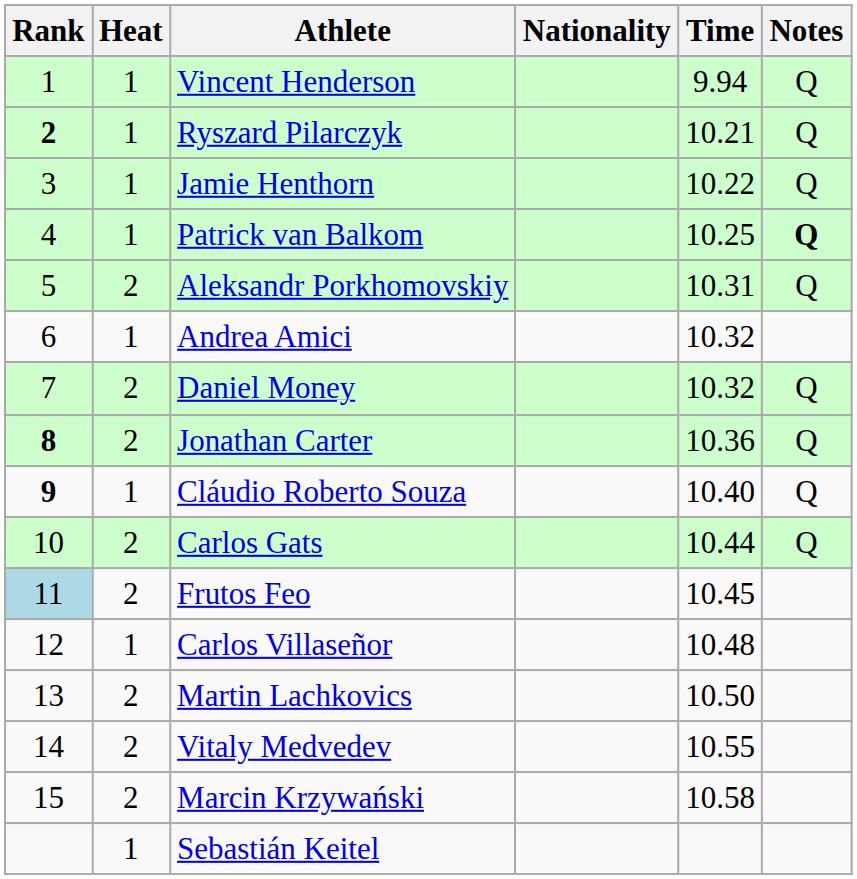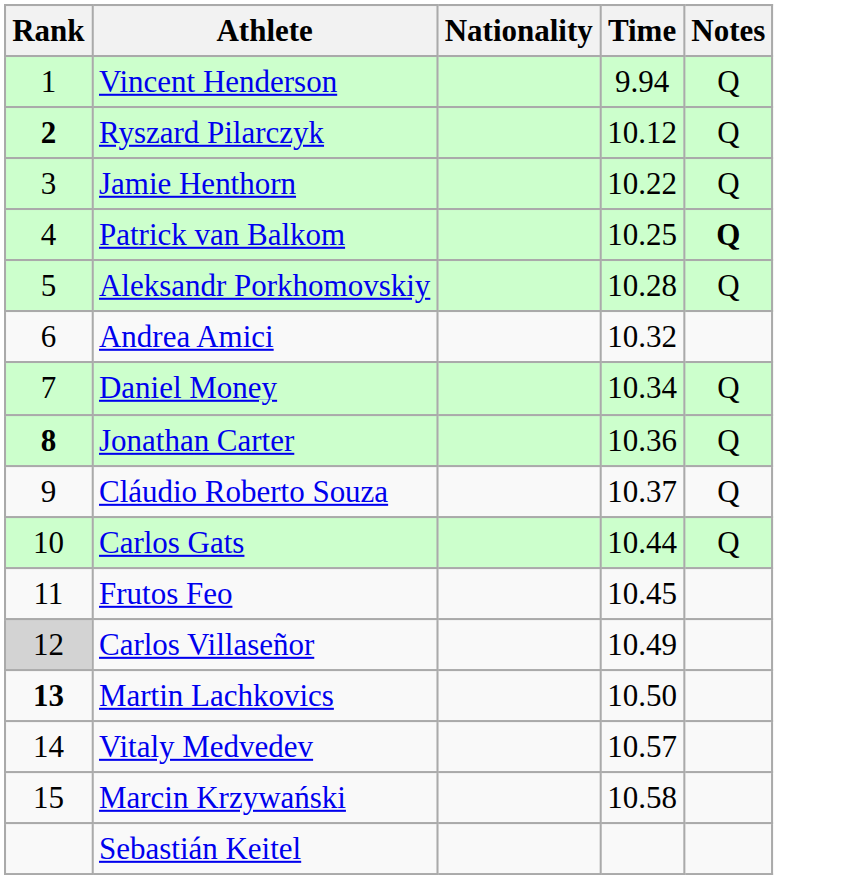 <table class="wikitable sortable" style="text-align:center;font-size:95%">
 <tr>
 <th>Rank</th>
-<th>Heat</th>
 <th>Athlete</th>
 <th>Nationality</th>
 <th>Time</th>
 <th>Notes</th>
 </tr>
 <tr bgcolor=ccffcc>
-<td>1</td>
 <td>1</td>
 <td align="left"><a href='#'>Vincent Henderson</a></td>
 <td align=left></td>
 <td>9.94</td>
 <td>Q</td>
 </tr>
 <tr bgcolor=ccffcc>
 <td><strong>2</strong></td>
-<td>1</td>
 <td align="left"><a href='#'>Ryszard Pilarczyk</a></td>
 <td align=left></td>
-<td>10.21</td>
+<td>10.12</td>
 <td>Q</td>
 </tr>
 <tr bgcolor=ccffcc>
 <td>3</td>
-<td>1</td>
 <td align="left"><a href='#'>Jamie Henthorn</a></td>
 <td align=left></td>
 <td>10.22</td>
 <td>Q</td>
 </tr>
 <tr bgcolor=ccffcc>
 <td>4</td>
-<td>1</td>
 <td align="left"><a href='#'>Patrick van Balkom</a></td>
 <td align=left></td>
 <td>10.25</td>
 <td><strong>Q</strong></td>
 </tr>
 <tr bgcolor=ccffcc>
 <td>5</td>
-<td>2</td>
 <td align="left"><a href='#'>Aleksandr Porkhomovskiy</a></td>
 <td align=left></td>
-<td>10.31</td>
+<td>10.28</td>
 <td>Q</td>
 </tr>
 <tr>
 <td>6</td>
-<td>1</td>
 <td align="left"><a href='#'>Andrea Amici</a></td>
 <td align=left></td>
 <td>10.32</td>
 <td></td>
 </tr>
 <tr bgcolor=ccffcc>
 <td>7</td>
-<td>2</td>
 <td align="left"><a href='#'>Daniel Money</a></td>
 <td align=left></td>
-<td>10.32</td>
+<td>10.34</td>
 <td>Q</td>
 </tr>
 <tr bgcolor=ccffcc>
 <td><strong>8</strong></td>
-<td>2</td>
 <td align="left"><a href='#'>Jonathan Carter</a></td>
 <td align=left></td>
 <td>10.36</td>
 <td>Q</td>
 </tr>
 <tr>
-<td><strong>9</strong></td>
-<td>1</td>
+<td>9</td>
 <td align="left"><a href='#'>Cláudio Roberto Souza</a></td>
 <td align=left></td>
-<td>10.40</td>
+<td>10.37</td>
 <td>Q</td>
 </tr>
 <tr bgcolor=ccffcc>
 <td>10</td>
-<td>2</td>
 <td align="left"><a href='#'>Carlos Gats</a></td>
 <td align=left></td>
 <td>10.44</td>
 <td>Q</td>
 </tr>
 <tr>
-<td style="background: lightblue;">11</td>
-<td>2</td>
+<td>11</td>
 <td align="left"><a href='#'>Frutos Feo</a></td>
 <td align=left></td>
 <td>10.45</td>
 <td></td>
 </tr>
 <tr>
-<td>12</td>
-<td>1</td>
+<td style="background: lightgrey;">12</td>
 <td align="left"><a href='#'>Carlos Villaseñor</a></td>
 <td align=left></td>
-<td>10.48</td>
+<td>10.49</td>
 <td></td>
 </tr>
 <tr>
-<td>13</td>
-<td>2</td>
+<td><strong>13</strong></td>
 <td align="left"><a href='#'>Martin Lachkovics</a></td>
 <td align=left></td>
 <td>10.50</td>
 <td></td>
 </tr>
 <tr>
 <td>14</td>
-<td>2</td>
 <td align="left"><a href='#'>Vitaly Medvedev</a></td>
 <td align=left></td>
-<td>10.55</td>
+<td>10.57</td>
 <td></td>
 </tr>
 <tr>
 <td>15</td>
-<td>2</td>
 <td align="left"><a href='#'>Marcin Krzywański</a></td>
 <td align=left></td>
 <td>10.58</td>
 <td></td>
 </tr>
 <tr>
 <td></td>
-<td>1</td>
 <td align="left"><a href='#'>Sebastián Keitel</a></td>
 <td align=left></td>
 <td></td>
 <td></td>
 </tr>
 </table>
